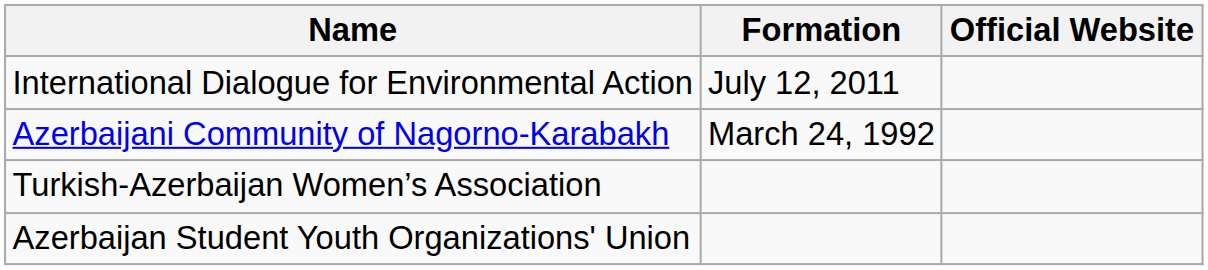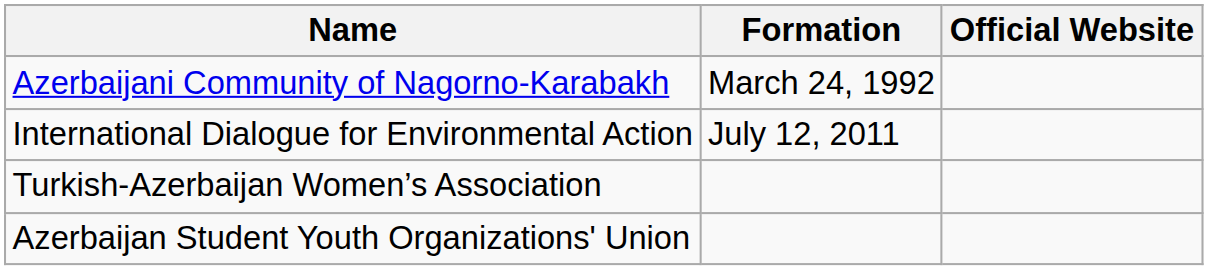 <table class="wikitable">
 <tr>
 <th>Name</th>
 <th>Formation</th>
 <th>Official Website</th>
 </tr>
 <tr>
-<td>International Dialogue for Environmental Action</td>
-<td>July 12, 2011</td>
+<td><a href='#'>Azerbaijani Community of Nagorno-Karabakh</a></td>
+<td>March 24, 1992</td>
 <td></td>
 </tr>
 <tr>
-<td><a href='#'>Azerbaijani Community of Nagorno-Karabakh</a></td>
-<td>March 24, 1992</td>
+<td>International Dialogue for Environmental Action</td>
+<td>July 12, 2011</td>
 <td></td>
 </tr>
 <tr>
 <td>Turkish-Azerbaijan Women’s Association</td>
 <td></td>
 <td></td>
 </tr>
 <tr>
 <td>Azerbaijan Student Youth Organizations' Union</td>
 <td></td>
 <td></td>
 </tr>
 </table>
